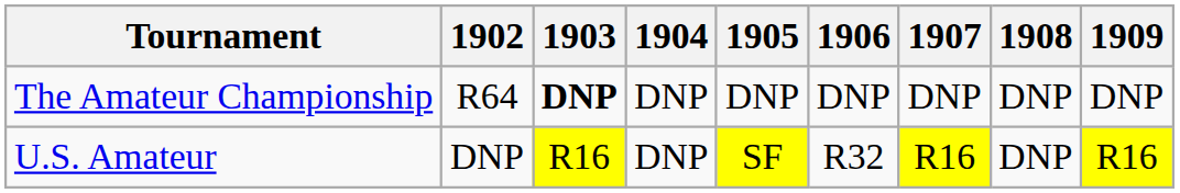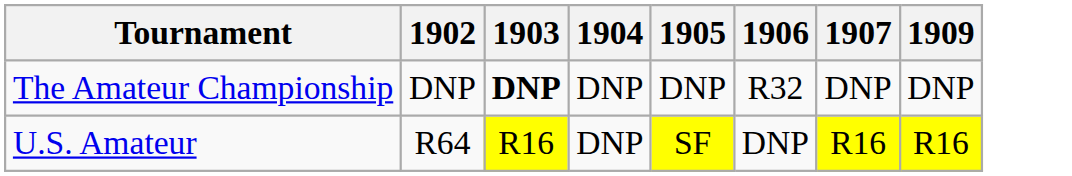 <table class="wikitable" style="font-size:95%;">
 <tr>
 <th>Tournament</th>
 <th>1902</th>
 <th>1903</th>
 <th>1904</th>
 <th>1905</th>
 <th>1906</th>
 <th>1907</th>
-<th>1908</th>
 <th>1909</th>
 </tr>
 <tr>
 <td><a href='#'>The Amateur Championship</a></td>
-<td align="center">R64</td>
+<td align="center">DNP</td>
 <td align="center"><strong>DNP</strong></td>
 <td align="center">DNP</td>
 <td align="center">DNP</td>
-<td align="center">DNP</td>
-<td align="center">DNP</td>
+<td align="center">R32</td>
 <td align="center">DNP</td>
 <td align="center">DNP</td>
 </tr>
 <tr>
 <td><a href='#'>U.S. Amateur</a></td>
-<td align="center">DNP</td>
+<td align="center">R64</td>
 <td align="center" style="background:yellow;">R16</td>
 <td align="center">DNP</td>
 <td align="center" style="background:yellow;">SF</td>
-<td align="center">R32</td>
+<td align="center">DNP</td>
 <td align="center" style="background:yellow;">R16</td>
-<td align="center">DNP</td>
 <td align="center" style="background:yellow;">R16</td>
 </tr>
 </table>
